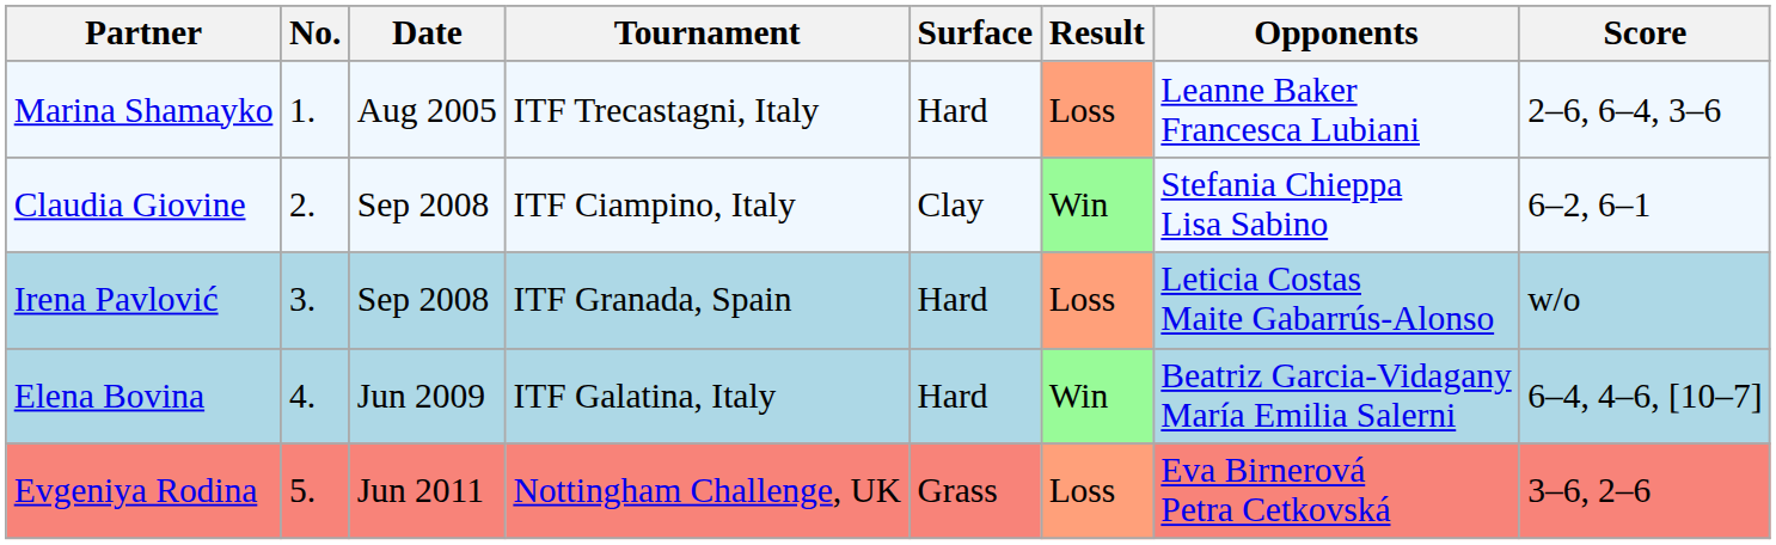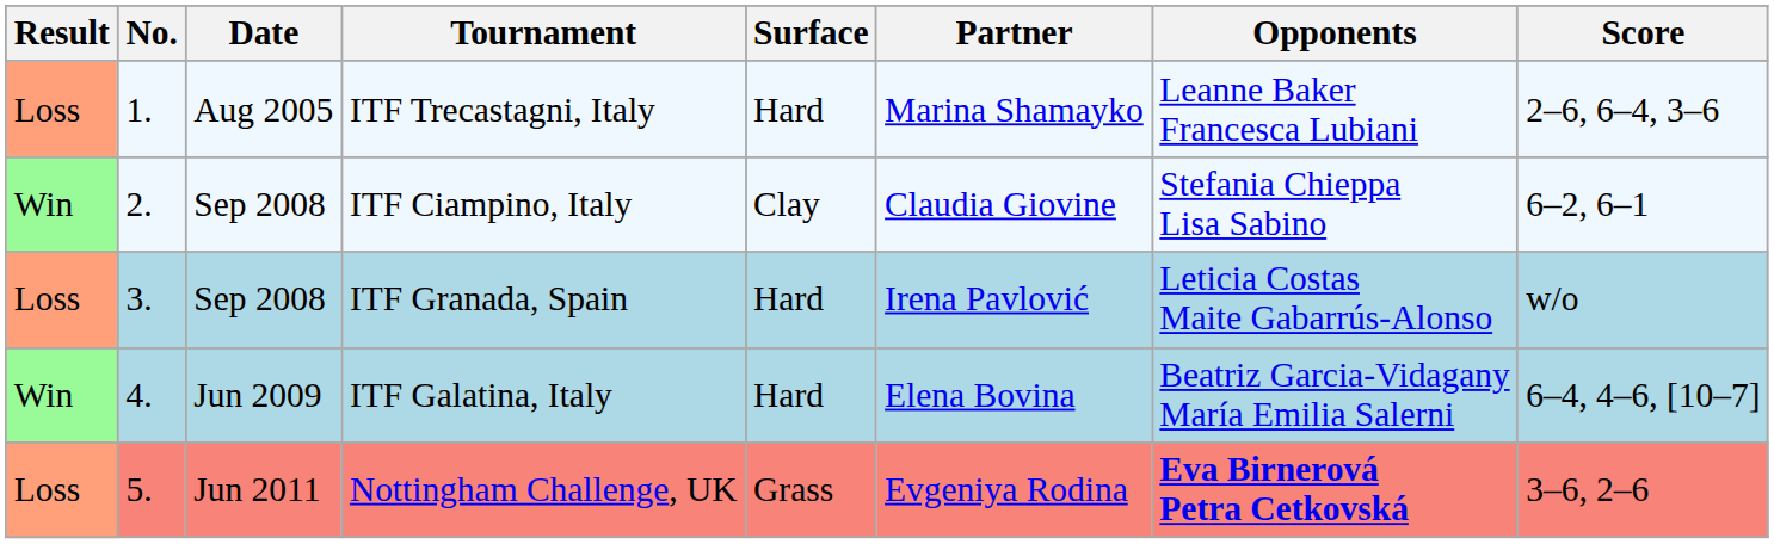 <table class="wikitable">
 <tr>
-<th>Partner</th>
+<th>Result</th>
 <th>No.</th>
 <th>Date</th>
 <th>Tournament</th>
 <th>Surface</th>
-<th>Result</th>
+<th>Partner</th>
 <th>Opponents</th>
 <th>Score</th>
 </tr>
 <tr bgcolor="#f0f8ff">
-<td> <a href='#'>Marina Shamayko</a></td>
+<td bgcolor=FFA07A>Loss</td>
 <td>1.</td>
 <td>Aug 2005</td>
 <td>ITF Trecastagni, Italy</td>
 <td>Hard</td>
-<td bgcolor=FFA07A>Loss</td>
+<td> <a href='#'>Marina Shamayko</a></td>
 <td> <a href='#'>Leanne Baker</a><br> <a href='#'>Francesca Lubiani</a></td>
 <td>2–6, 6–4, 3–6</td>
 </tr>
 <tr bgcolor="#f0f8ff">
-<td> <a href='#'>Claudia Giovine</a></td>
+<td style="background:#98fb98;">Win</td>
 <td>2.</td>
 <td>Sep 2008</td>
 <td>ITF Ciampino, Italy</td>
 <td>Clay</td>
-<td style="background:#98fb98;">Win</td>
+<td> <a href='#'>Claudia Giovine</a></td>
 <td> <a href='#'>Stefania Chieppa</a><br> <a href='#'>Lisa Sabino</a></td>
 <td>6–2, 6–1</td>
 </tr>
 <tr bgcolor="lightblue">
-<td> <a href='#'>Irena Pavlović</a></td>
+<td bgcolor=FFA07A>Loss</td>
 <td>3.</td>
 <td>Sep 2008</td>
 <td>ITF Granada, Spain</td>
 <td>Hard</td>
-<td bgcolor=FFA07A>Loss</td>
+<td> <a href='#'>Irena Pavlović</a></td>
 <td> <a href='#'>Leticia Costas</a><br> <a href='#'>Maite Gabarrús-Alonso</a></td>
 <td>w/o</td>
 </tr>
 <tr bgcolor="lightblue">
-<td> <a href='#'>Elena Bovina</a></td>
+<td style="background:#98fb98;">Win</td>
 <td>4.</td>
 <td>Jun 2009</td>
 <td>ITF Galatina, Italy</td>
 <td>Hard</td>
-<td style="background:#98fb98;">Win</td>
+<td> <a href='#'>Elena Bovina</a></td>
 <td> <a href='#'>Beatriz Garcia-Vidagany</a><br> <a href='#'>María Emilia Salerni</a></td>
 <td>6–4, 4–6, [10–7]</td>
 </tr>
 <tr bgcolor="#F88379">
-<td> <a href='#'>Evgeniya Rodina</a></td>
+<td bgcolor=FFA07A>Loss</td>
 <td>5.</td>
 <td>Jun 2011</td>
 <td><a href='#'>Nottingham Challenge</a>, UK</td>
 <td>Grass</td>
-<td bgcolor=FFA07A>Loss</td>
-<td> <a href='#'>Eva Birnerová</a><br> <a href='#'>Petra Cetkovská</a></td>
+<td> <a href='#'>Evgeniya Rodina</a></td>
+<td><strong> <a href='#'>Eva Birnerová</a><br> <a href='#'>Petra Cetkovská</a></strong></td>
 <td>3–6, 2–6</td>
 </tr>
 </table>
